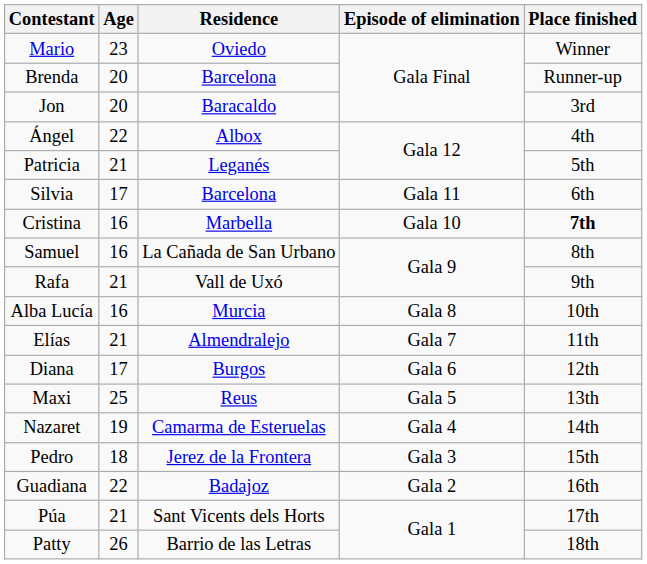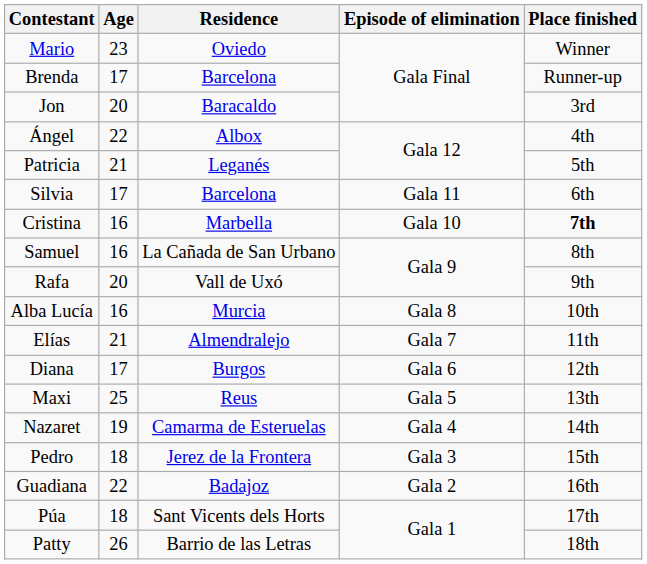 <table class="wikitable" style="text-align:center">
 <tr>
 <th>Contestant</th>
 <th>Age</th>
 <th>Residence</th>
 <th>Episode of elimination</th>
 <th>Place finished</th>
 </tr>
 <tr>
 <td><a href='#'>Mario</a></td>
 <td>23</td>
 <td><a href='#'>Oviedo</a></td>
 <td rowspan="3">Gala Final</td>
 <td>Winner</td>
 </tr>
 <tr>
 <td>Brenda</td>
-<td>20</td>
+<td>17</td>
 <td><a href='#'>Barcelona</a></td>
 <td>Runner-up</td>
 </tr>
 <tr>
 <td>Jon</td>
 <td>20</td>
 <td><a href='#'>Baracaldo</a></td>
 <td>3rd</td>
 </tr>
 <tr>
 <td>Ángel</td>
 <td>22</td>
 <td><a href='#'>Albox</a></td>
 <td rowspan="2">Gala 12</td>
 <td>4th</td>
 </tr>
 <tr>
 <td>Patricia</td>
 <td>21</td>
 <td><a href='#'>Leganés</a></td>
 <td>5th</td>
 </tr>
 <tr>
 <td>Silvia</td>
 <td>17</td>
 <td><a href='#'>Barcelona</a></td>
 <td>Gala 11</td>
 <td>6th</td>
 </tr>
 <tr>
 <td>Cristina</td>
 <td>16</td>
 <td><a href='#'>Marbella</a></td>
 <td>Gala 10</td>
 <td><strong>7th</strong></td>
 </tr>
 <tr>
 <td>Samuel</td>
 <td>16</td>
 <td>La Cañada de San Urbano</td>
 <td rowspan="2">Gala 9</td>
 <td>8th</td>
 </tr>
 <tr>
 <td>Rafa</td>
-<td>21</td>
+<td>20</td>
 <td>Vall de Uxó</td>
 <td>9th</td>
 </tr>
 <tr>
 <td>Alba Lucía</td>
 <td>16</td>
 <td><a href='#'>Murcia</a></td>
 <td>Gala 8</td>
 <td>10th</td>
 </tr>
 <tr>
 <td>Elías</td>
 <td>21</td>
 <td><a href='#'>Almendralejo</a></td>
 <td>Gala 7</td>
 <td>11th</td>
 </tr>
 <tr>
 <td>Diana</td>
 <td>17</td>
 <td><a href='#'>Burgos</a></td>
 <td>Gala 6</td>
 <td>12th</td>
 </tr>
 <tr>
 <td>Maxi</td>
 <td>25</td>
 <td><a href='#'>Reus</a></td>
 <td>Gala 5</td>
 <td>13th</td>
 </tr>
 <tr>
 <td>Nazaret</td>
 <td>19</td>
 <td><a href='#'>Camarma de Esteruelas</a></td>
 <td>Gala 4</td>
 <td>14th</td>
 </tr>
 <tr>
 <td>Pedro</td>
 <td>18</td>
 <td><a href='#'>Jerez de la Frontera</a></td>
 <td>Gala 3</td>
 <td>15th</td>
 </tr>
 <tr>
 <td>Guadiana</td>
 <td>22</td>
 <td><a href='#'>Badajoz</a></td>
 <td>Gala 2</td>
 <td>16th</td>
 </tr>
 <tr>
 <td>Púa</td>
-<td>21</td>
+<td>18</td>
 <td>Sant Vicents dels Horts</td>
 <td rowspan="2">Gala 1</td>
 <td>17th</td>
 </tr>
 <tr>
 <td>Patty</td>
 <td>26</td>
 <td>Barrio de las Letras</td>
 <td>18th</td>
 </tr>
 </table>
